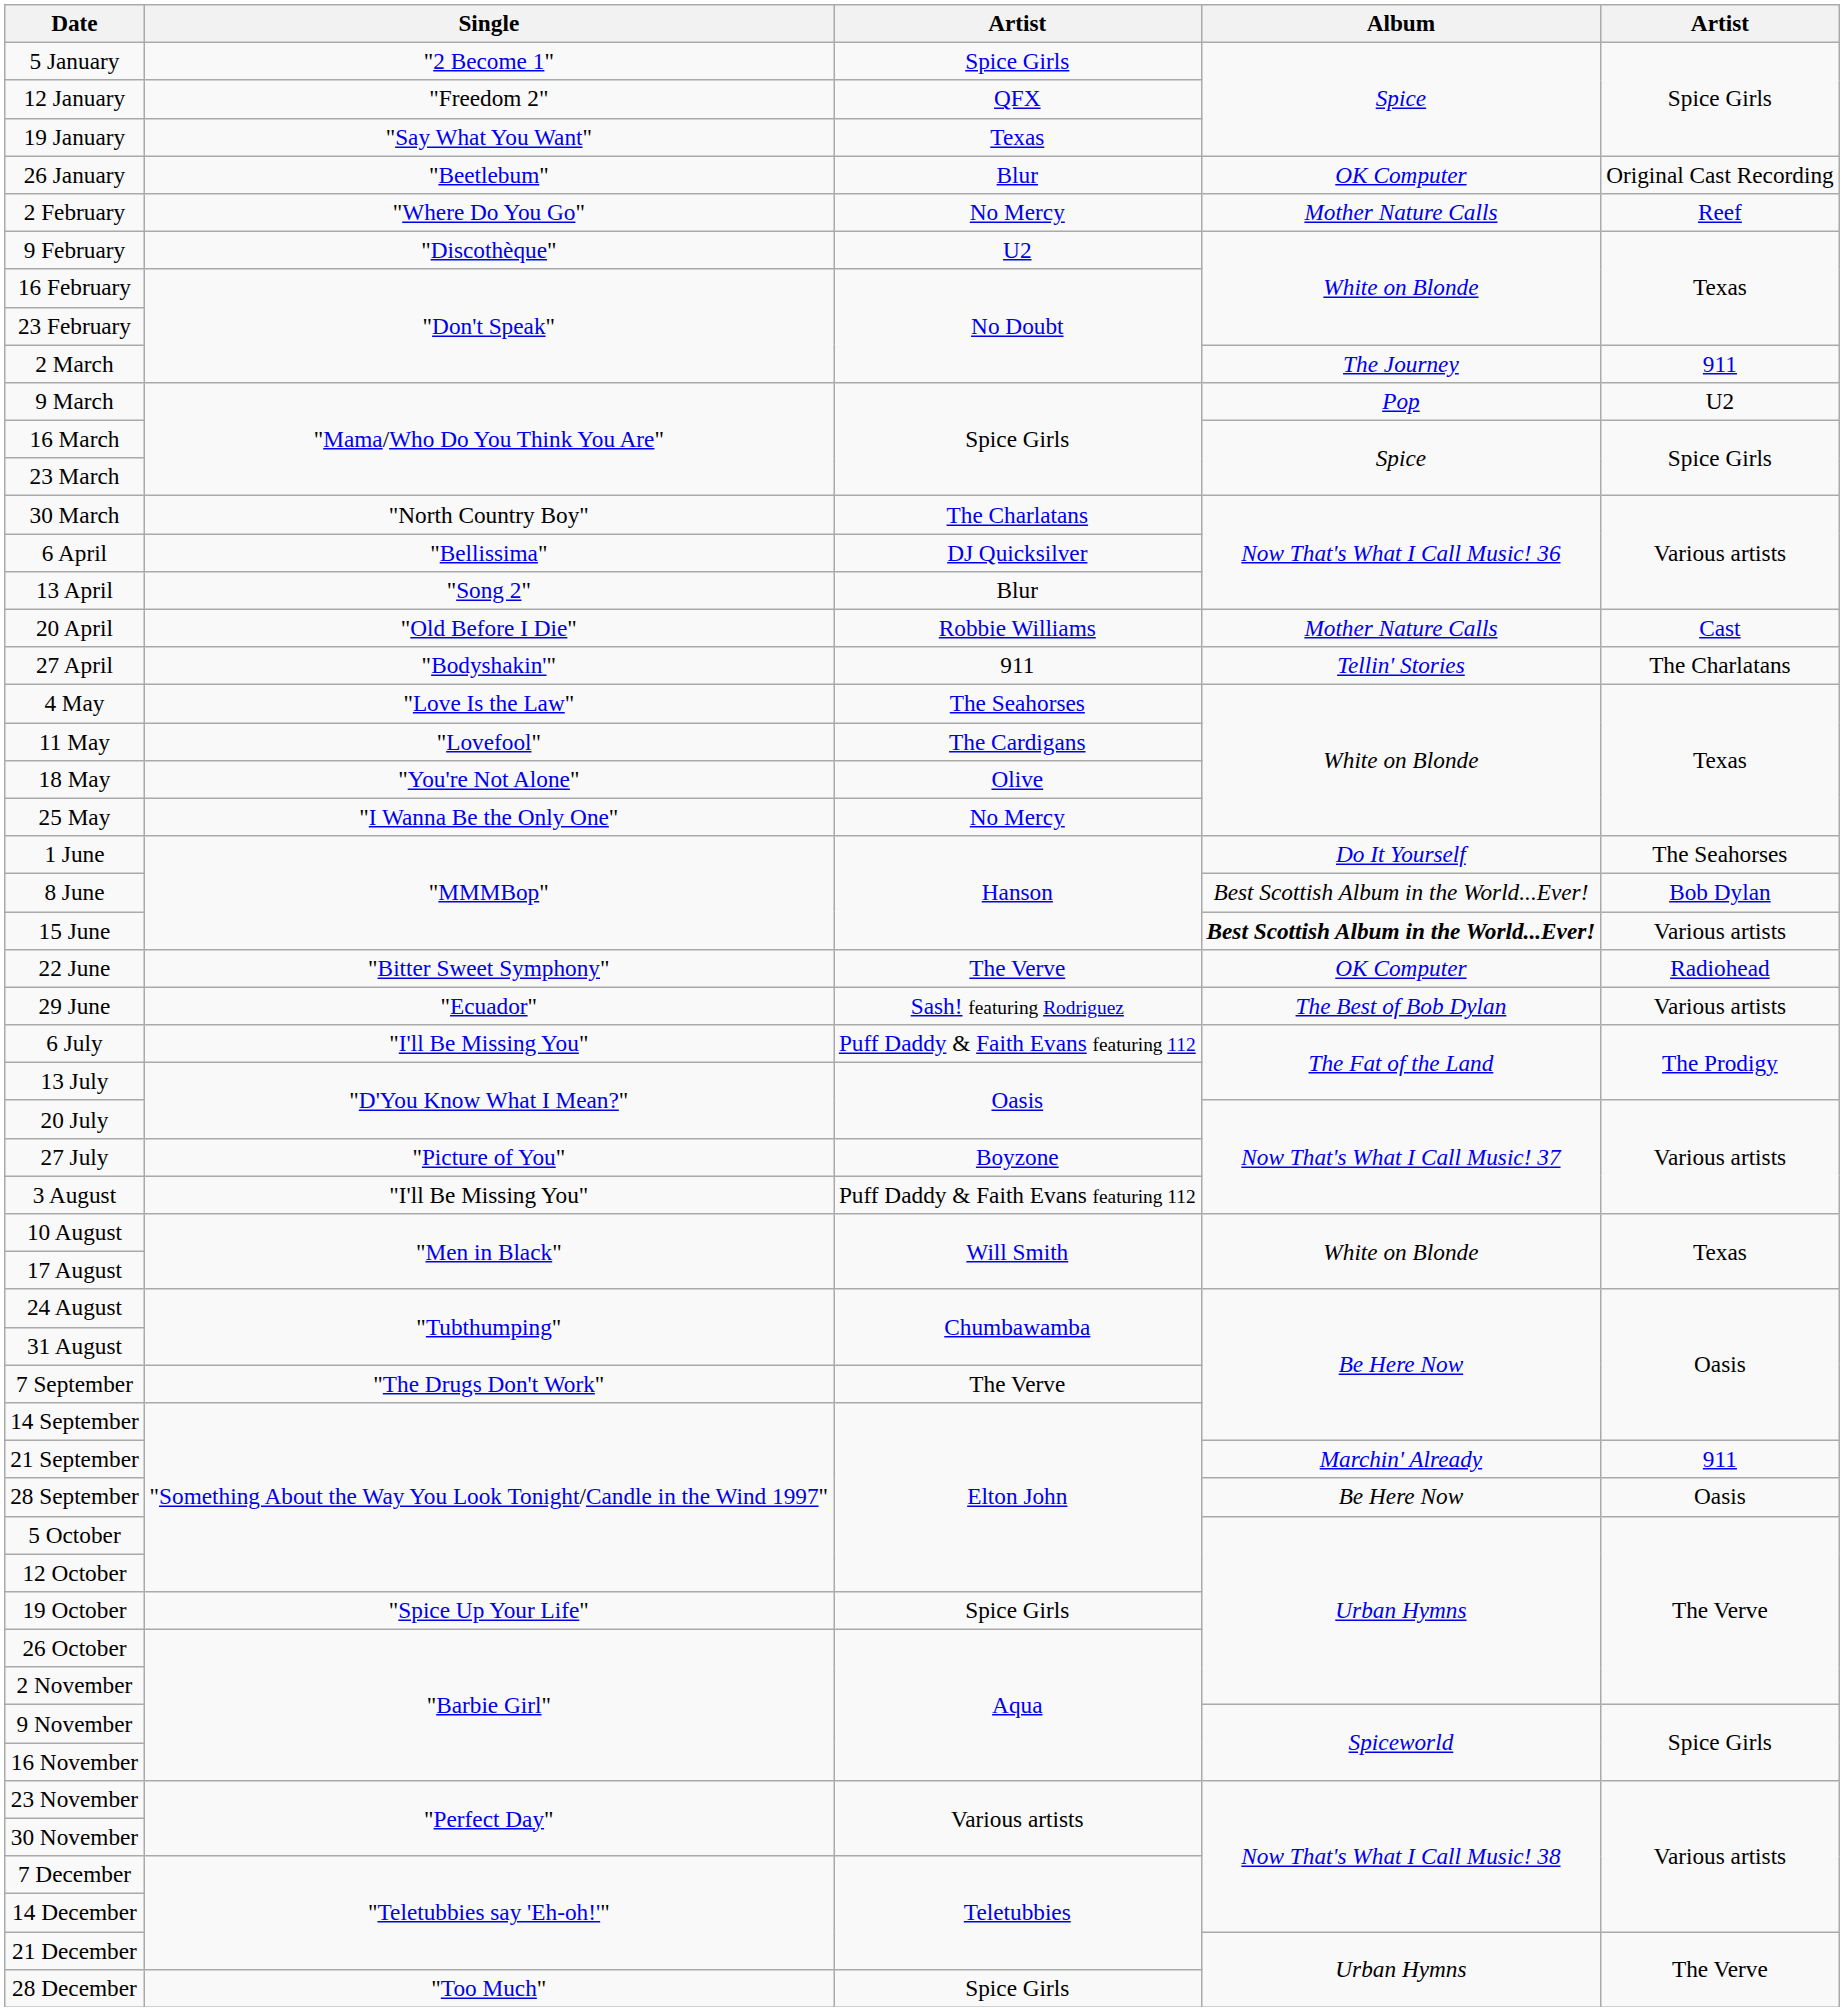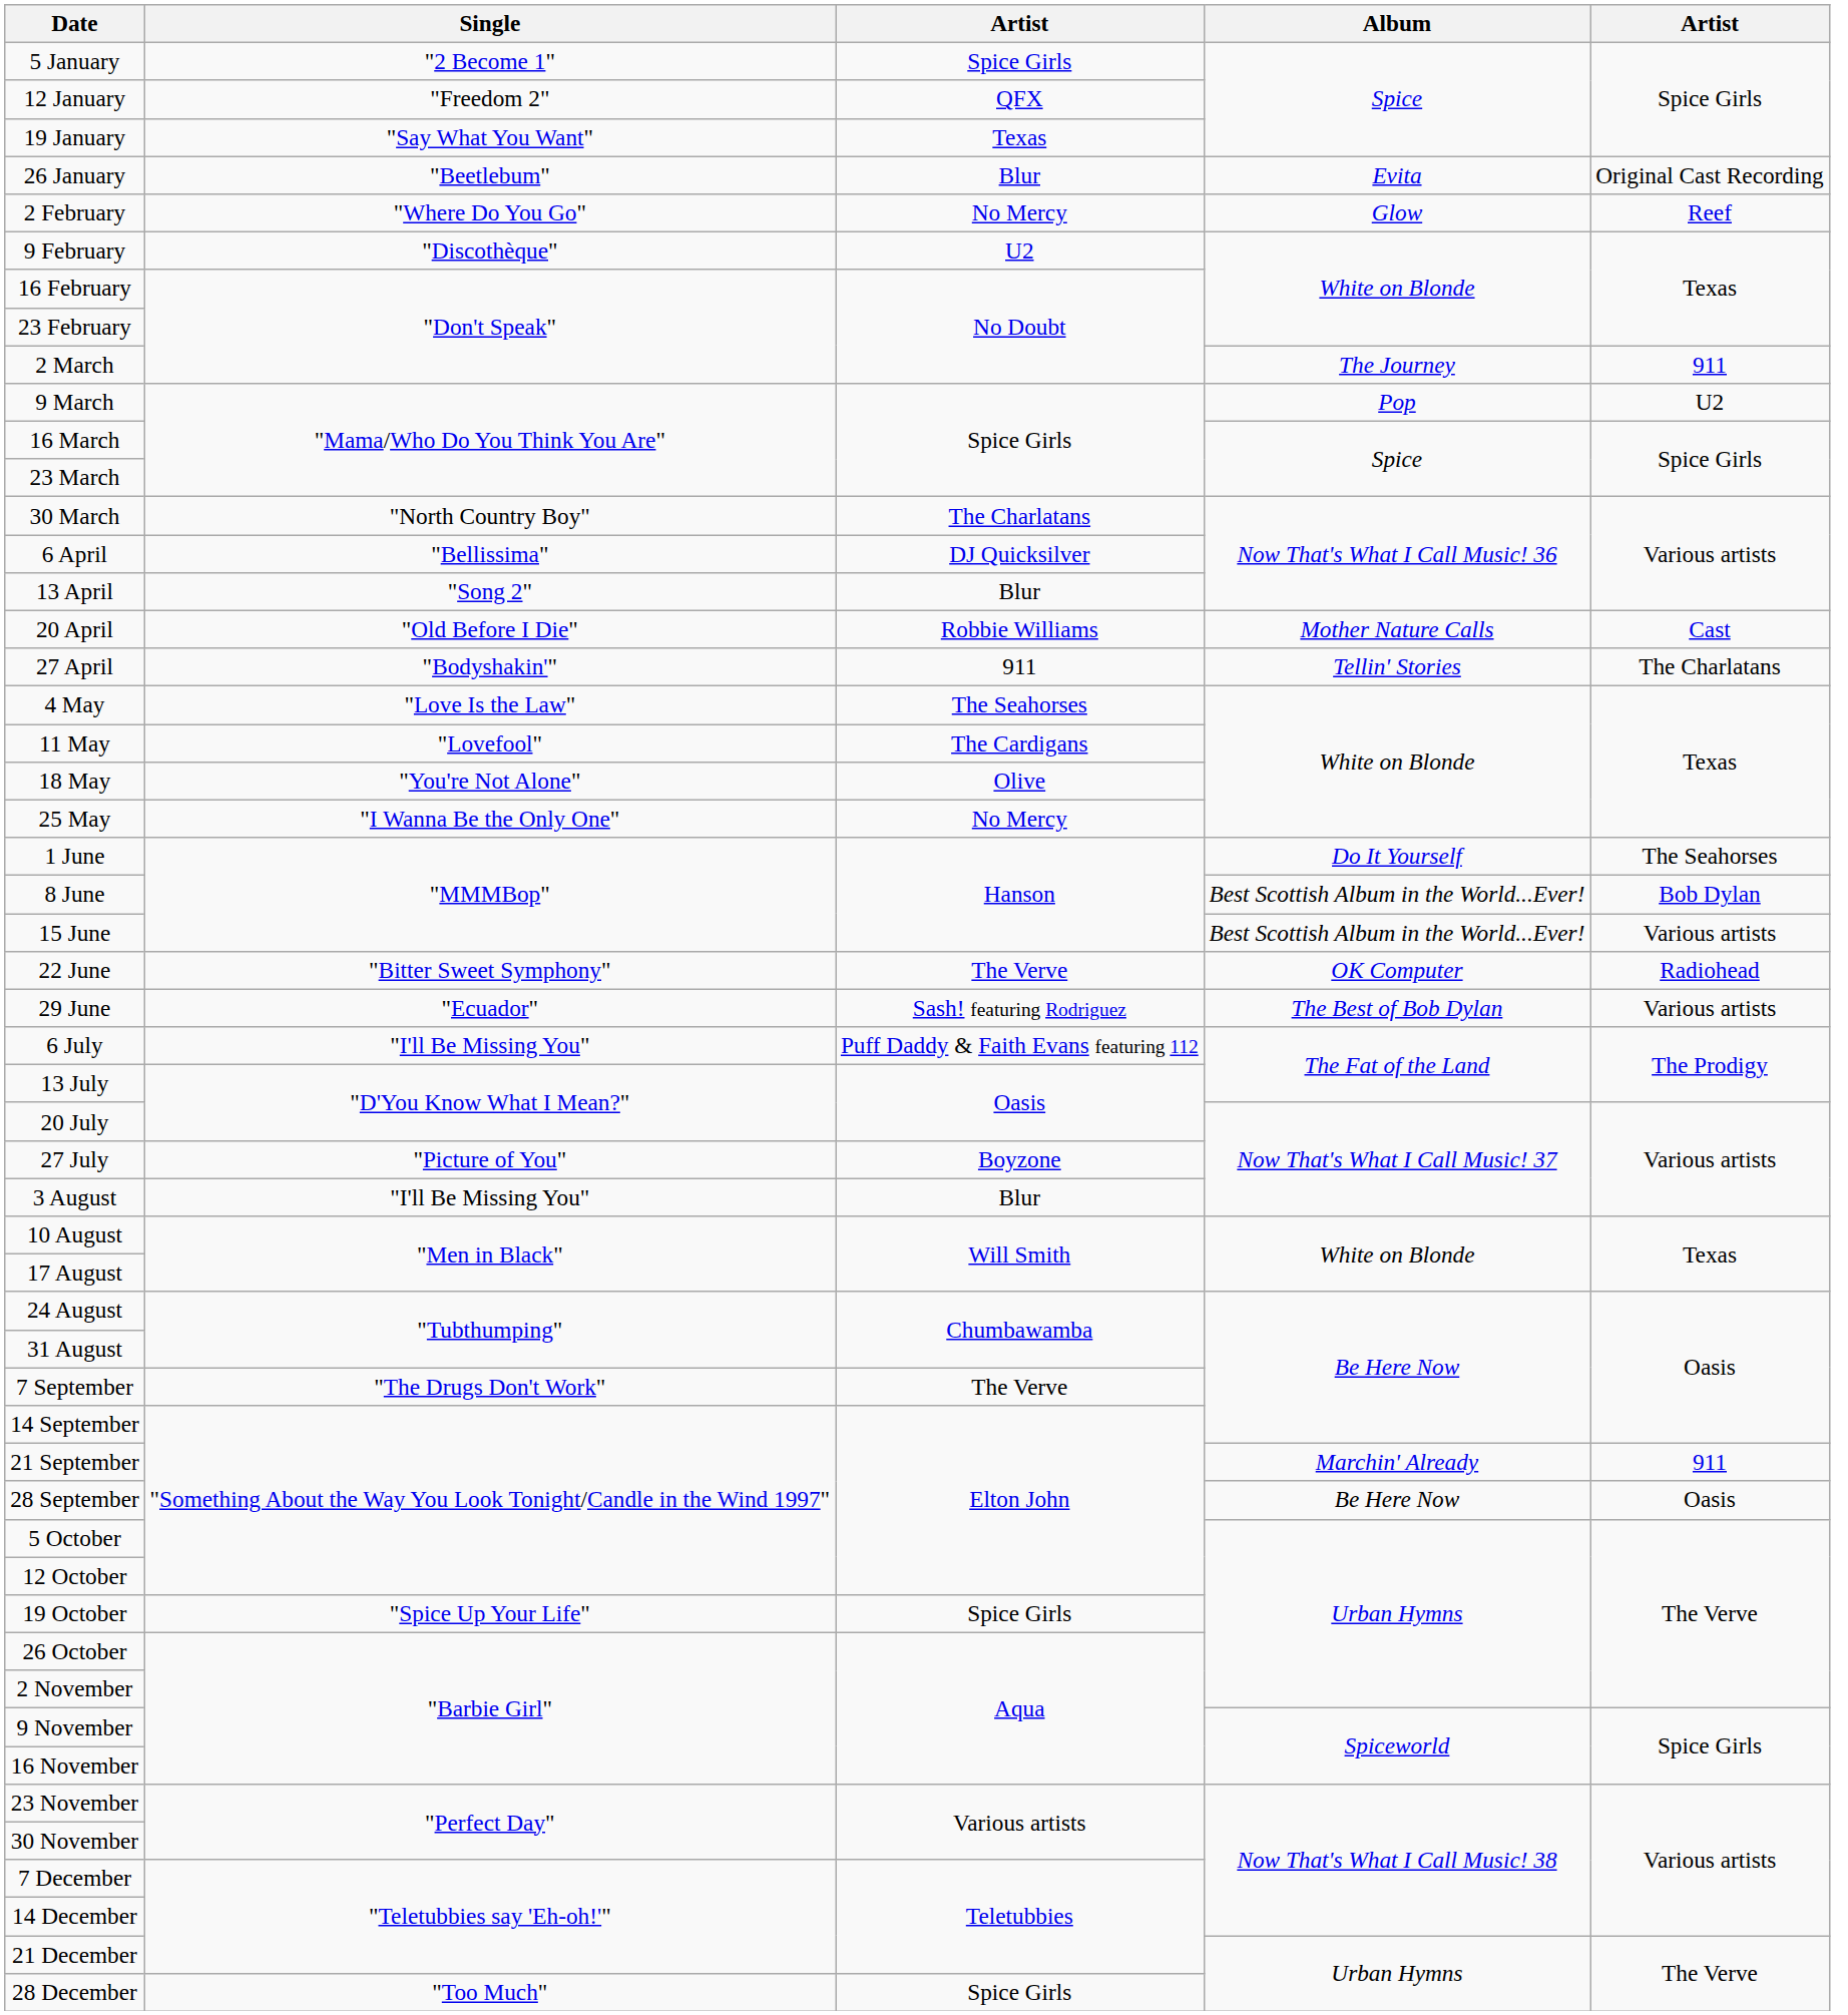 <table class="wikitable" style="font-size:97%; text-align:center;">
 <tr>
 <th>Date</th>
 <th>Single</th>
 <th>Artist</th>
 <th>Album</th>
 <th>Artist</th>
 </tr>
 <tr>
 <td>5 January</td>
 <td>"<a href='#'>2 Become 1</a>"</td>
 <td><a href='#'>Spice Girls</a></td>
 <td rowspan="3"><em><a href='#'>Spice</a></em></td>
 <td rowspan="3">Spice Girls</td>
 </tr>
 <tr>
 <td>12 January</td>
 <td>"Freedom 2"</td>
 <td><a href='#'>QFX</a></td>
 </tr>
 <tr>
 <td>19 January</td>
 <td>"<a href='#'>Say What You Want</a>"</td>
 <td><a href='#'>Texas</a></td>
 </tr>
 <tr>
 <td>26 January</td>
 <td>"<a href='#'>Beetlebum</a>"</td>
 <td><a href='#'>Blur</a></td>
-<td><em><a href='#'>OK Computer</a></em></td>
+<td><em><a href='#'>Evita</a></em></td>
 <td>Original Cast Recording</td>
 </tr>
 <tr>
 <td>2 February</td>
 <td>"<a href='#'>Where Do You Go</a>"</td>
 <td><a href='#'>No Mercy</a></td>
-<td><em><a href='#'>Mother Nature Calls</a></em></td>
+<td><em><a href='#'>Glow</a></em></td>
 <td><a href='#'>Reef</a></td>
 </tr>
 <tr>
 <td>9 February</td>
 <td>"<a href='#'>Discothèque</a>"</td>
 <td><a href='#'>U2</a></td>
 <td rowspan="3"><em><a href='#'>White on Blonde</a></em></td>
 <td rowspan="3">Texas</td>
 </tr>
 <tr>
 <td>16 February</td>
 <td rowspan="3">"<a href='#'>Don't Speak</a>"</td>
 <td rowspan="3"><a href='#'>No Doubt</a></td>
 </tr>
 <tr>
 <td>23 February</td>
 </tr>
 <tr>
 <td>2 March</td>
 <td><em><a href='#'>The Journey</a></em></td>
 <td><a href='#'>911</a></td>
 </tr>
 <tr>
 <td>9 March</td>
 <td rowspan="3">"<a href='#'>Mama</a>/<a href='#'>Who Do You Think You Are</a>"</td>
 <td rowspan="3">Spice Girls</td>
 <td><em><a href='#'>Pop</a></em></td>
 <td>U2</td>
 </tr>
 <tr>
 <td>16 March</td>
 <td rowspan="2"><em>Spice</em></td>
 <td rowspan="2">Spice Girls</td>
 </tr>
 <tr>
 <td>23 March</td>
 </tr>
 <tr>
 <td>30 March</td>
 <td>"North Country Boy"</td>
 <td><a href='#'>The Charlatans</a></td>
 <td rowspan="3"><em><a href='#'>Now That's What I Call Music! 36</a></em></td>
 <td rowspan="3">Various artists</td>
 </tr>
 <tr>
 <td>6 April</td>
 <td>"<a href='#'>Bellissima</a>"</td>
 <td><a href='#'>DJ Quicksilver</a></td>
 </tr>
 <tr>
 <td>13 April</td>
 <td>"<a href='#'>Song 2</a>"</td>
 <td>Blur</td>
 </tr>
 <tr>
 <td>20 April</td>
 <td>"<a href='#'>Old Before I Die</a>"</td>
 <td><a href='#'>Robbie Williams</a></td>
 <td><em><a href='#'>Mother Nature Calls</a></em></td>
 <td><a href='#'>Cast</a></td>
 </tr>
 <tr>
 <td>27 April</td>
 <td>"<a href='#'>Bodyshakin'</a>"</td>
 <td>911</td>
 <td><em><a href='#'>Tellin' Stories</a></em></td>
 <td>The Charlatans</td>
 </tr>
 <tr>
 <td>4 May</td>
 <td>"<a href='#'>Love Is the Law</a>"</td>
 <td><a href='#'>The Seahorses</a></td>
 <td rowspan="4"><em>White on Blonde</em></td>
 <td rowspan="4">Texas</td>
 </tr>
 <tr>
 <td>11 May</td>
 <td>"<a href='#'>Lovefool</a>"</td>
 <td><a href='#'>The Cardigans</a></td>
 </tr>
 <tr>
 <td>18 May</td>
 <td>"<a href='#'>You're Not Alone</a>"</td>
 <td><a href='#'>Olive</a></td>
 </tr>
 <tr>
 <td>25 May</td>
 <td>"<a href='#'>I Wanna Be the Only One</a>"</td>
 <td><a href='#'>No Mercy</a></td>
 </tr>
 <tr>
 <td>1 June</td>
 <td rowspan="3">"<a href='#'>MMMBop</a>"</td>
 <td rowspan="3"><a href='#'>Hanson</a></td>
 <td><em><a href='#'>Do It Yourself</a></em></td>
 <td>The Seahorses</td>
 </tr>
 <tr>
 <td>8 June</td>
 <td><em>Best Scottish Album in the World...Ever!</em></td>
 <td><a href='#'>Bob Dylan</a></td>
 </tr>
 <tr>
 <td>15 June</td>
-<td><strong><em>Best Scottish Album in the World...Ever!</em></strong></td>
+<td><em>Best Scottish Album in the World...Ever!</em></td>
 <td>Various artists</td>
 </tr>
 <tr>
 <td>22 June</td>
 <td>"<a href='#'>Bitter Sweet Symphony</a>"</td>
 <td><a href='#'>The Verve</a></td>
 <td><em><a href='#'>OK Computer</a></em></td>
 <td><a href='#'>Radiohead</a></td>
 </tr>
 <tr>
 <td>29 June</td>
 <td>"<a href='#'>Ecuador</a>"</td>
 <td><a href='#'>Sash!</a> <small>featuring <a href='#'>Rodriguez</a></small></td>
 <td><em><a href='#'>The Best of Bob Dylan</a></em></td>
 <td>Various artists</td>
 </tr>
 <tr>
 <td>6 July</td>
 <td>"<a href='#'>I'll Be Missing You</a>"</td>
 <td><a href='#'>Puff Daddy</a> & <a href='#'>Faith Evans</a> <small>featuring <a href='#'>112</a></small></td>
 <td rowspan="2"><em><a href='#'>The Fat of the Land</a></em></td>
 <td rowspan="2"><a href='#'>The Prodigy</a></td>
 </tr>
 <tr>
 <td>13 July</td>
 <td rowspan="2">"<a href='#'>D'You Know What I Mean?</a>"</td>
 <td rowspan="2"><a href='#'>Oasis</a></td>
 </tr>
 <tr>
 <td>20 July</td>
 <td rowspan="3"><em><a href='#'>Now That's What I Call Music! 37</a></em></td>
 <td rowspan="3">Various artists</td>
 </tr>
 <tr>
 <td>27 July</td>
 <td>"<a href='#'>Picture of You</a>"</td>
 <td><a href='#'>Boyzone</a></td>
 </tr>
 <tr>
 <td>3 August</td>
 <td>"I'll Be Missing You"</td>
-<td>Puff Daddy & Faith Evans <small>featuring 112</small></td>
+<td>Blur</td>
 </tr>
 <tr>
 <td>10 August</td>
 <td rowspan="2">"<a href='#'>Men in Black</a>"</td>
 <td rowspan="2"><a href='#'>Will Smith</a></td>
 <td rowspan="2"><em>White on Blonde</em></td>
 <td rowspan="2">Texas</td>
 </tr>
 <tr>
 <td>17 August</td>
 </tr>
 <tr>
 <td>24 August</td>
 <td rowspan="2">"<a href='#'>Tubthumping</a>"</td>
 <td rowspan="2"><a href='#'>Chumbawamba</a></td>
 <td rowspan="4"><em><a href='#'>Be Here Now</a></em></td>
 <td rowspan="4">Oasis</td>
 </tr>
 <tr>
 <td>31 August</td>
 </tr>
 <tr>
 <td>7 September</td>
 <td>"<a href='#'>The Drugs Don't Work</a>"</td>
 <td>The Verve</td>
 </tr>
 <tr>
 <td>14 September</td>
 <td rowspan="5">"<a href='#'>Something About the Way You Look Tonight</a>/<a href='#'>Candle in the Wind 1997</a>"</td>
 <td rowspan="5"><a href='#'>Elton John</a></td>
 </tr>
 <tr>
 <td>21 September</td>
 <td><em><a href='#'>Marchin' Already</a></em></td>
 <td><a href='#'>911</a></td>
 </tr>
 <tr>
 <td>28 September</td>
 <td><em>Be Here Now</em></td>
 <td>Oasis</td>
 </tr>
 <tr>
 <td>5 October</td>
 <td rowspan="5"><em><a href='#'>Urban Hymns</a></em></td>
 <td rowspan="5">The Verve</td>
 </tr>
 <tr>
 <td>12 October</td>
 </tr>
 <tr>
 <td>19 October</td>
 <td>"<a href='#'>Spice Up Your Life</a>"</td>
 <td>Spice Girls</td>
 </tr>
 <tr>
 <td>26 October</td>
 <td rowspan="4">"<a href='#'>Barbie Girl</a>"</td>
 <td rowspan="4"><a href='#'>Aqua</a></td>
 </tr>
 <tr>
 <td>2 November</td>
 </tr>
 <tr>
 <td>9 November</td>
 <td rowspan="2"><em><a href='#'>Spiceworld</a></em></td>
 <td rowspan="2">Spice Girls</td>
 </tr>
 <tr>
 <td>16 November</td>
 </tr>
 <tr>
 <td>23 November</td>
 <td rowspan="2">"<a href='#'>Perfect Day</a>"</td>
 <td rowspan="2">Various artists</td>
 <td rowspan="4"><em><a href='#'>Now That's What I Call Music! 38</a></em></td>
 <td rowspan="4">Various artists</td>
 </tr>
 <tr>
 <td>30 November</td>
 </tr>
 <tr>
 <td>7 December</td>
 <td rowspan="3">"<a href='#'>Teletubbies say 'Eh-oh!'</a>"</td>
 <td rowspan="3"><a href='#'>Teletubbies</a></td>
 </tr>
 <tr>
 <td>14 December</td>
 </tr>
 <tr>
 <td>21 December</td>
 <td rowspan="2"><em>Urban Hymns</em></td>
 <td rowspan="2">The Verve</td>
 </tr>
 <tr>
 <td>28 December</td>
 <td>"<a href='#'>Too Much</a>"</td>
 <td>Spice Girls</td>
 </tr>
 </table>
